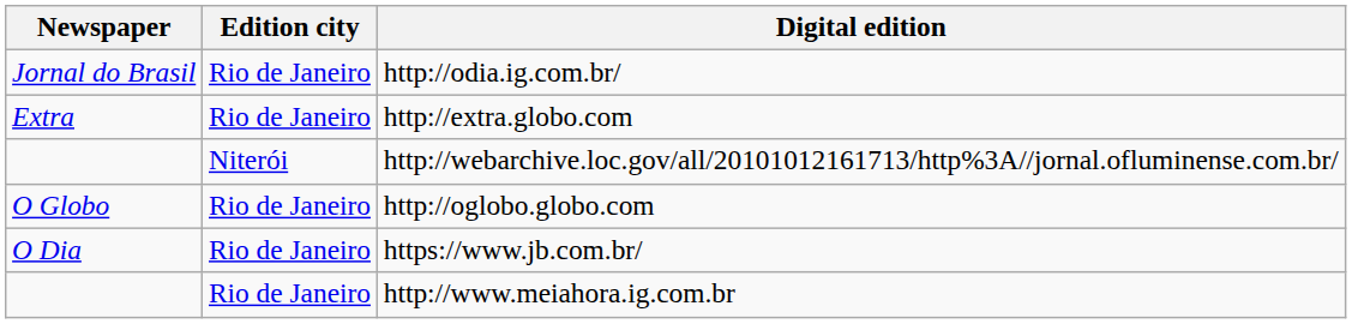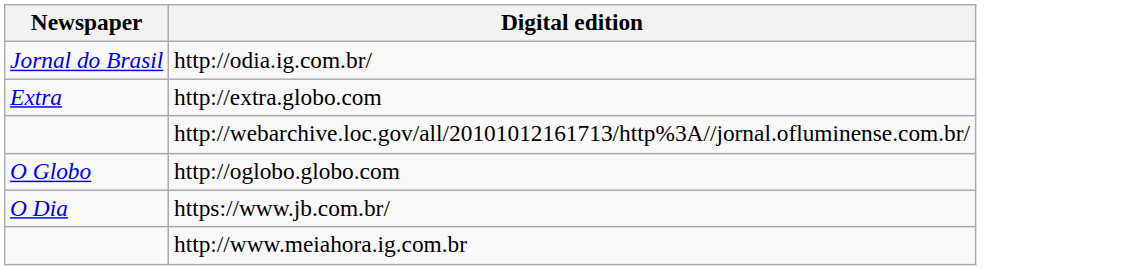 <table class="wikitable sortable">
 <tr style="text-align:center">
 <th>Newspaper</th>
-<th>Edition city</th>
 <th>Digital edition</th>
 </tr>
 <tr>
 <td><em><a href='#'>Jornal do Brasil</a></em></td>
-<td><a href='#'>Rio de Janeiro</a></td>
 <td>http://odia.ig.com.br/</td>
 </tr>
 <tr>
 <td><em><a href='#'>Extra</a></em></td>
-<td><a href='#'>Rio de Janeiro</a></td>
 <td>http://extra.globo.com</td>
 </tr>
 <tr>
 <td><em></em></td>
-<td><a href='#'>Niterói</a></td>
 <td>http://webarchive.loc.gov/all/20101012161713/http%3A//jornal.ofluminense.com.br/</td>
 </tr>
 <tr>
 <td><em><a href='#'>O Globo</a></em></td>
-<td><a href='#'>Rio de Janeiro</a></td>
 <td>http://oglobo.globo.com</td>
 </tr>
 <tr>
 <td><em><a href='#'>O Dia</a></em></td>
-<td><a href='#'>Rio de Janeiro</a></td>
 <td>https://www.jb.com.br/</td>
 </tr>
 <tr>
 <td><em></em></td>
-<td><a href='#'>Rio de Janeiro</a></td>
 <td>http://www.meiahora.ig.com.br</td>
 </tr>
 </table>
